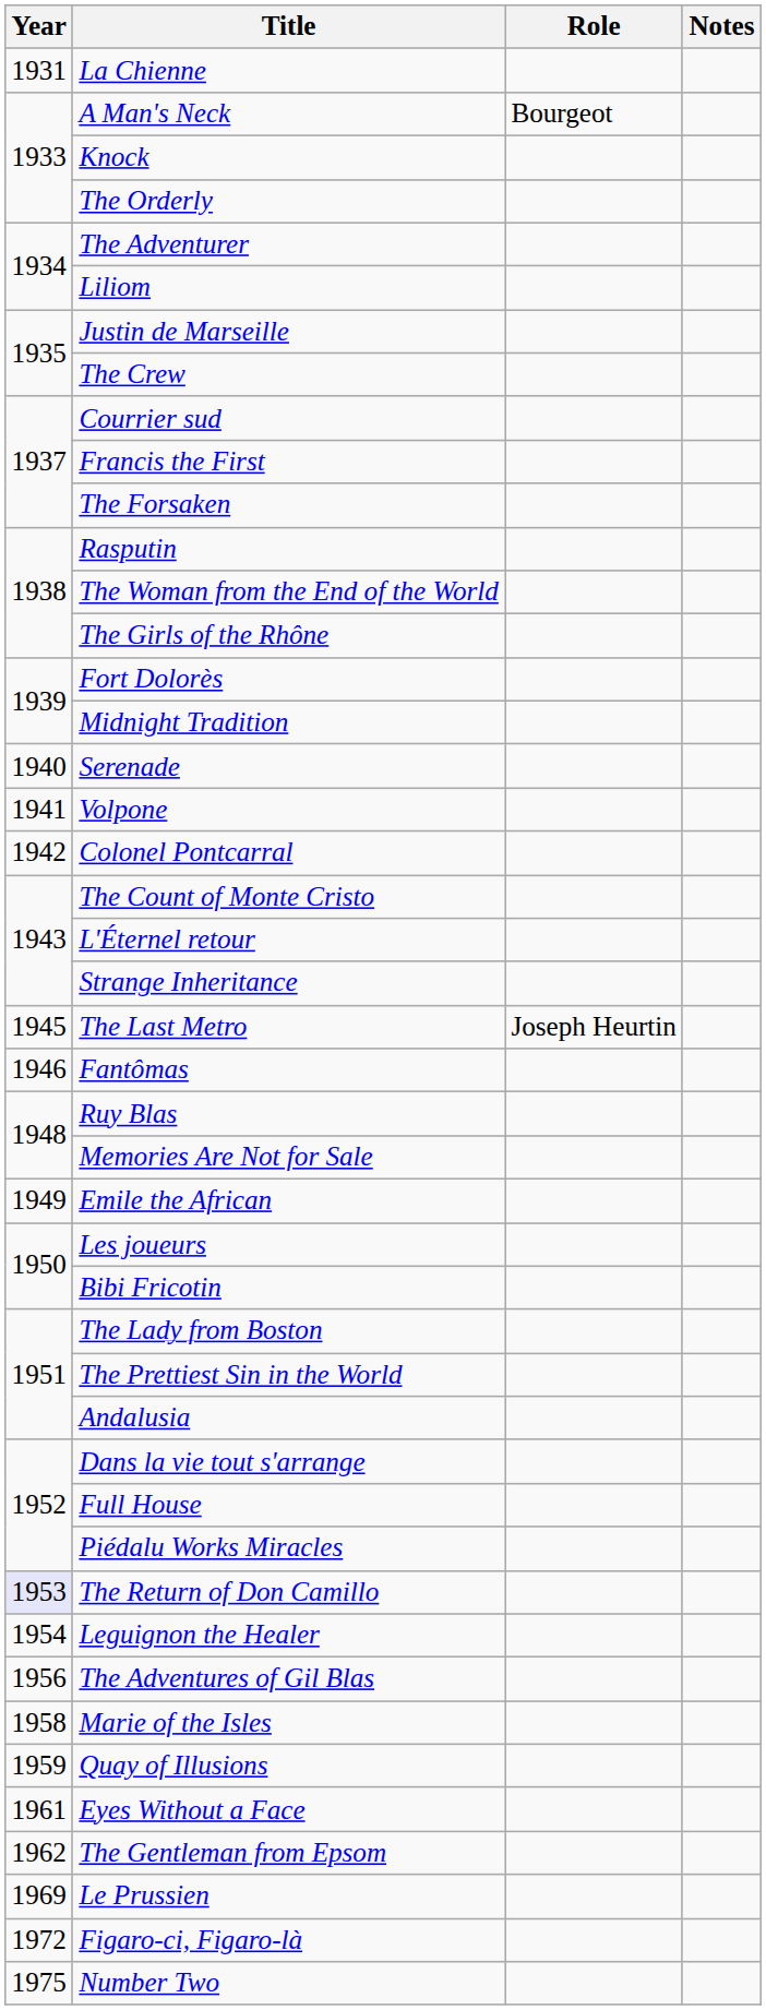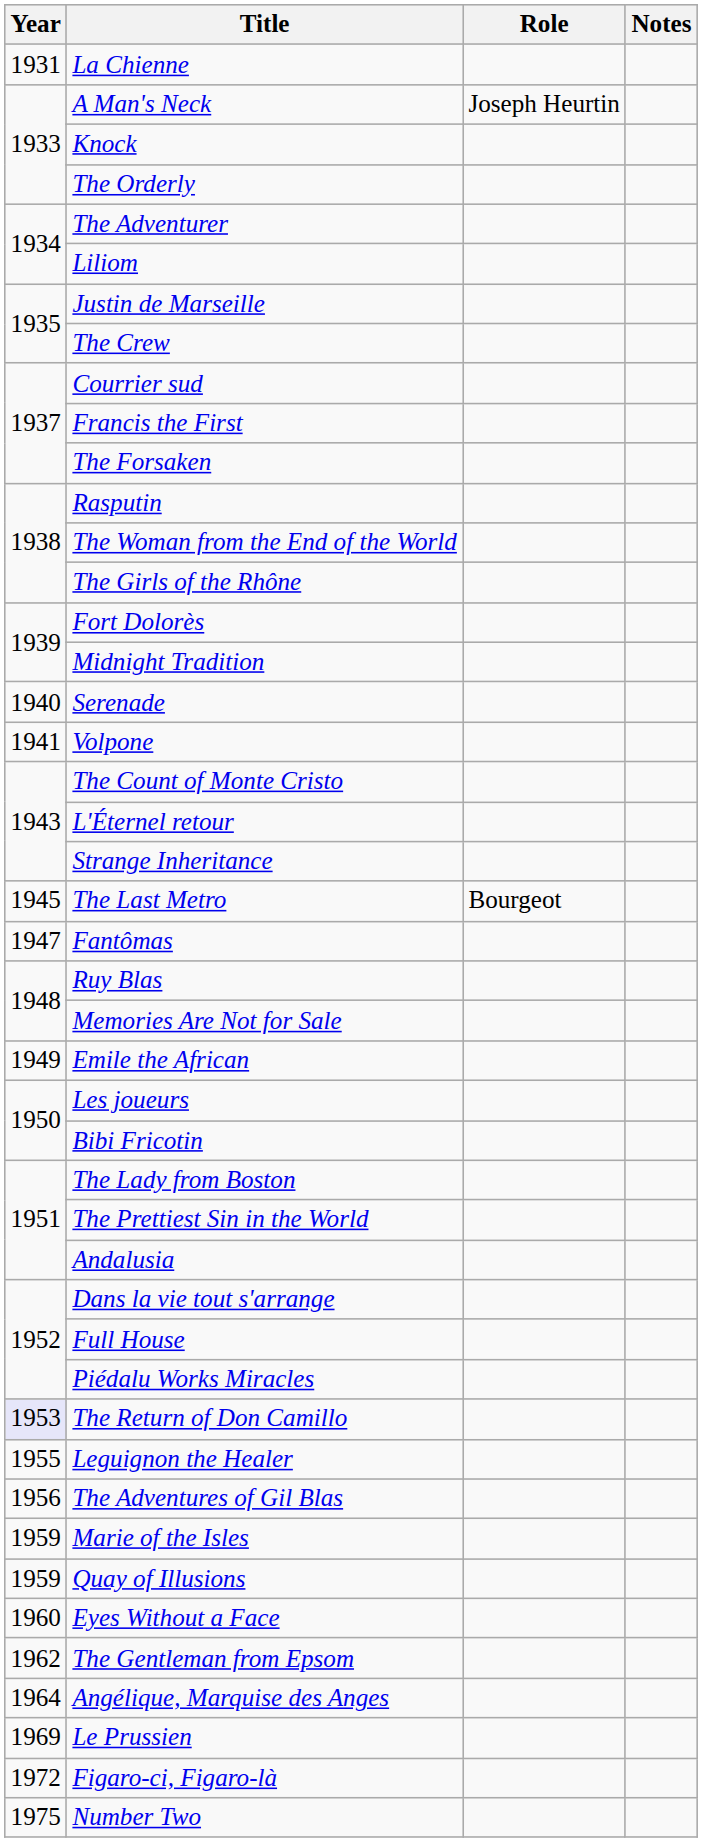 <table class="wikitable sortable">
 <tr>
 <th>Year</th>
 <th>Title</th>
 <th>Role</th>
 <th class="unsortable">Notes</th>
 </tr>
 <tr>
 <td>1931</td>
 <td><em><a href='#'>La Chienne</a></em></td>
 <td></td>
 <td></td>
 </tr>
 <tr>
 <td rowspan="3">1933</td>
 <td><em><a href='#'>A Man's Neck</a></em></td>
-<td>Bourgeot</td>
+<td>Joseph Heurtin</td>
 <td></td>
 </tr>
 <tr>
 <td><em><a href='#'>Knock</a></em></td>
 <td></td>
 <td></td>
 </tr>
 <tr>
 <td><em><a href='#'>The Orderly</a></em></td>
 <td></td>
 <td></td>
 </tr>
 <tr>
 <td rowspan="2">1934</td>
 <td><em><a href='#'>The Adventurer</a></em></td>
 <td></td>
 <td></td>
 </tr>
 <tr>
 <td><em><a href='#'>Liliom</a></em></td>
 <td></td>
 <td></td>
 </tr>
 <tr>
 <td rowspan="2">1935</td>
 <td><em><a href='#'>Justin de Marseille</a></em></td>
 <td></td>
 <td></td>
 </tr>
 <tr>
 <td><em><a href='#'>The Crew</a></em></td>
 <td></td>
 <td></td>
 </tr>
 <tr>
 <td rowspan="3">1937</td>
 <td><em><a href='#'>Courrier sud</a></em></td>
 <td></td>
 <td></td>
 </tr>
 <tr>
 <td><em><a href='#'>Francis the First</a></em></td>
 <td></td>
 <td></td>
 </tr>
 <tr>
 <td><em><a href='#'>The Forsaken</a></em></td>
 <td></td>
 <td></td>
 </tr>
 <tr>
 <td rowspan="3">1938</td>
 <td><em><a href='#'>Rasputin</a></em></td>
 <td></td>
 <td></td>
 </tr>
 <tr>
 <td><em><a href='#'>The Woman from the End of the World</a></em></td>
 <td></td>
 <td></td>
 </tr>
 <tr>
 <td><em><a href='#'>The Girls of the Rhône</a></em></td>
 <td></td>
 <td></td>
 </tr>
 <tr>
 <td rowspan="2">1939</td>
 <td><em><a href='#'>Fort Dolorès</a></em></td>
 <td></td>
 <td></td>
 </tr>
 <tr>
 <td><em><a href='#'>Midnight Tradition</a></em></td>
 <td></td>
 <td></td>
 </tr>
 <tr>
 <td>1940</td>
 <td><em><a href='#'>Serenade</a></em></td>
 <td></td>
 <td></td>
 </tr>
 <tr>
 <td>1941</td>
 <td><em><a href='#'>Volpone</a></em></td>
 <td></td>
 <td></td>
 </tr>
 <tr>
-<td>1942</td>
-<td><em><a href='#'>Colonel Pontcarral</a></em></td>
-<td></td>
-<td></td>
-</tr>
-<tr>
 <td rowspan="3">1943</td>
 <td><em><a href='#'>The Count of Monte Cristo</a></em></td>
 <td></td>
 <td></td>
 </tr>
 <tr>
 <td><em><a href='#'>L'Éternel retour</a></em></td>
 <td></td>
 <td></td>
 </tr>
 <tr>
 <td><em><a href='#'>Strange Inheritance</a></em></td>
 <td></td>
 <td></td>
 </tr>
 <tr>
 <td>1945</td>
 <td><em><a href='#'>The Last Metro</a></em></td>
-<td>Joseph Heurtin</td>
+<td>Bourgeot</td>
 <td></td>
 </tr>
 <tr>
-<td>1946</td>
+<td>1947</td>
 <td><em><a href='#'>Fantômas</a></em></td>
 <td></td>
 <td></td>
 </tr>
 <tr>
 <td rowspan=2>1948</td>
 <td><em><a href='#'>Ruy Blas</a></em></td>
 <td></td>
 <td></td>
 </tr>
 <tr>
 <td><em><a href='#'>Memories Are Not for Sale</a></em></td>
 <td></td>
 <td></td>
 </tr>
 <tr>
 <td>1949</td>
 <td><em><a href='#'>Emile the African</a></em></td>
 <td></td>
 <td></td>
 </tr>
 <tr>
 <td rowspan="2">1950</td>
 <td><em><a href='#'>Les joueurs</a></em></td>
 <td></td>
 <td></td>
 </tr>
 <tr>
 <td><em><a href='#'>Bibi Fricotin</a></em></td>
 <td></td>
 <td></td>
 </tr>
 <tr>
 <td rowspan="3">1951</td>
 <td><em><a href='#'>The Lady from Boston</a></em></td>
 <td></td>
 <td></td>
 </tr>
 <tr>
 <td><em><a href='#'>The Prettiest Sin in the World</a></em></td>
 <td></td>
 <td></td>
 </tr>
 <tr>
 <td><em><a href='#'>Andalusia</a></em></td>
 <td></td>
 <td></td>
 </tr>
 <tr>
 <td rowspan="3">1952</td>
 <td><em><a href='#'>Dans la vie tout s'arrange</a></em></td>
 <td></td>
 <td></td>
 </tr>
 <tr>
 <td><em><a href='#'>Full House</a></em></td>
 <td></td>
 <td></td>
 </tr>
 <tr>
 <td><em><a href='#'>Piédalu Works Miracles</a></em></td>
 <td></td>
 <td></td>
 </tr>
 <tr>
 <td style="background: lavender;">1953</td>
 <td><em><a href='#'>The Return of Don Camillo</a></em></td>
 <td></td>
 <td></td>
 </tr>
 <tr>
-<td>1954</td>
+<td>1955</td>
 <td><em><a href='#'>Leguignon the Healer</a></em></td>
 <td></td>
 <td></td>
 </tr>
 <tr>
 <td>1956</td>
 <td><em><a href='#'>The Adventures of Gil Blas</a></em></td>
 <td></td>
 <td></td>
 </tr>
 <tr>
-<td>1958</td>
+<td>1959</td>
 <td><em><a href='#'>Marie of the Isles</a></em></td>
 <td></td>
 <td></td>
 </tr>
 <tr>
 <td>1959</td>
 <td><em><a href='#'>Quay of Illusions</a></em></td>
 <td></td>
 <td></td>
 </tr>
 <tr>
-<td>1961</td>
+<td>1960</td>
 <td><em><a href='#'>Eyes Without a Face</a></em></td>
 <td></td>
 <td></td>
 </tr>
 <tr>
 <td>1962</td>
 <td><em><a href='#'>The Gentleman from Epsom</a></em></td>
+<td></td>
+<td></td>
+</tr>
+<tr>
+<td>1964</td>
+<td><em><a href='#'>Angélique, Marquise des Anges</a></em></td>
 <td></td>
 <td></td>
 </tr>
 <tr>
 <td>1969</td>
 <td><em><a href='#'>Le Prussien</a></em></td>
 <td></td>
 <td></td>
 </tr>
 <tr>
 <td>1972</td>
 <td><em><a href='#'>Figaro-ci, Figaro-là</a></em></td>
 <td></td>
 <td></td>
 </tr>
 <tr>
 <td>1975</td>
 <td><em><a href='#'>Number Two</a></em></td>
 <td></td>
 <td></td>
 </tr>
 </table>
